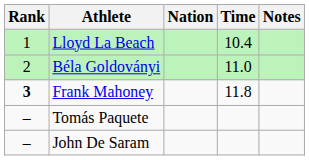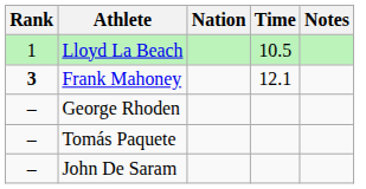 <table class="wikitable sortable" style="text-align:center">
 <tr>
 <th>Rank</th>
 <th>Athlete</th>
 <th>Nation</th>
 <th>Time</th>
 <th>Notes</th>
 </tr>
 <tr bgcolor=#bbf3bb>
 <td>1</td>
 <td align=left><a href='#'>Lloyd La Beach</a></td>
 <td align=left></td>
-<td>10.4</td>
-<td></td>
-</tr>
-<tr bgcolor=#bbf3bb>
-<td>2</td>
-<td align=left><a href='#'>Béla Goldoványi</a></td>
-<td align=left></td>
-<td>11.0</td>
+<td>10.5</td>
 <td></td>
 </tr>
 <tr>
 <td><strong>3</strong></td>
 <td align=left><a href='#'>Frank Mahoney</a></td>
 <td align=left></td>
-<td>11.8</td>
+<td>12.1</td>
+<td></td>
+</tr>
+<tr>
+<td data-sort-value=4>–</td>
+<td align=left data-sort-value="Rhoden, George">George Rhoden</td>
+<td align=left></td>
+<td></td>
 <td></td>
 </tr>
 <tr>
 <td data-sort-value=4>–</td>
 <td align=left data-sort-value="Paquete, Tomás">Tomás Paquete</td>
 <td align=left></td>
 <td></td>
 <td></td>
 </tr>
 <tr>
 <td data-sort-value=4>–</td>
 <td align=left data-sort-value="Saram, John De">John De Saram</td>
 <td align=left></td>
 <td></td>
 <td></td>
 </tr>
 </table>
